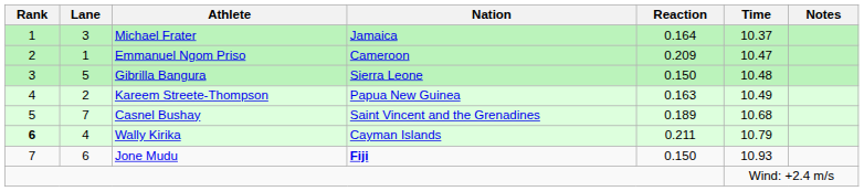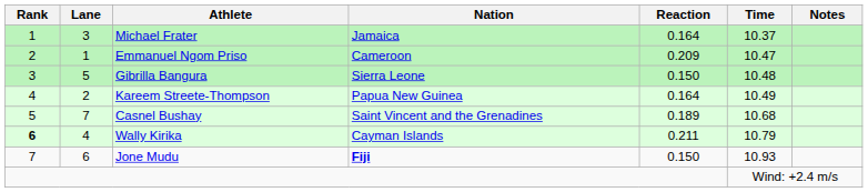 <table class="wikitable sortable" style="text-align:center;width: 85%">
 <tr>
 <th>Rank</th>
 <th>Lane</th>
 <th>Athlete</th>
 <th>Nation</th>
 <th>Reaction</th>
 <th>Time</th>
 <th>Notes</th>
 </tr>
 <tr bgcolor="#bbf3bb">
 <td>1</td>
 <td>3</td>
 <td align="left"><a href='#'>Michael Frater</a></td>
 <td align="left"> <a href='#'>Jamaica</a></td>
 <td>0.164</td>
 <td>10.37</td>
 <td></td>
 </tr>
 <tr bgcolor="#bbf3bb">
 <td>2</td>
 <td>1</td>
 <td align="left"><a href='#'>Emmanuel Ngom Priso</a></td>
 <td align="left"> <a href='#'>Cameroon</a></td>
 <td>0.209</td>
 <td>10.47</td>
 <td></td>
 </tr>
 <tr bgcolor="#bbf3bb">
 <td>3</td>
 <td>5</td>
 <td align="left"><a href='#'>Gibrilla Bangura</a></td>
 <td align="left"> <a href='#'>Sierra Leone</a></td>
 <td>0.150</td>
 <td>10.48</td>
 <td></td>
 </tr>
 <tr bgcolor="#ddffdd">
 <td>4</td>
 <td>2</td>
 <td align="left"><a href='#'>Kareem Streete-Thompson</a></td>
 <td align="left"> <a href='#'>Papua New Guinea</a></td>
-<td>0.163</td>
+<td>0.164</td>
 <td>10.49</td>
 <td></td>
 </tr>
 <tr bgcolor="#ddffdd">
 <td>5</td>
 <td>7</td>
 <td align="left"><a href='#'>Casnel Bushay</a></td>
 <td align="left"> <a href='#'>Saint Vincent and the Grenadines</a></td>
 <td>0.189</td>
 <td>10.68</td>
 <td></td>
 </tr>
 <tr bgcolor="#ddffdd">
 <td><strong>6</strong></td>
 <td>4</td>
 <td align="left"><a href='#'>Wally Kirika</a></td>
 <td align="left"> <a href='#'>Cayman Islands</a></td>
 <td>0.211</td>
 <td>10.79</td>
 <td></td>
 </tr>
 <tr>
 <td>7</td>
 <td>6</td>
 <td align="left"><a href='#'>Jone Mudu</a></td>
 <td align="left"><strong> <a href='#'>Fiji</a></strong></td>
 <td>0.150</td>
 <td>10.93</td>
 <td></td>
 </tr>
 <tr>
 <td colspan="5"></td>
 <td colspan="2">Wind: +2.4 m/s</td>
 </tr>
 </table>
